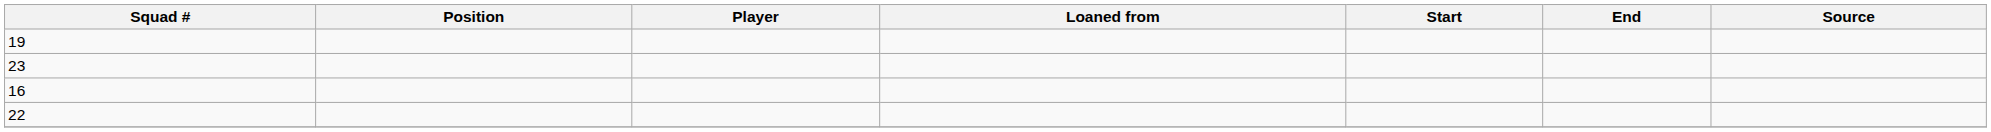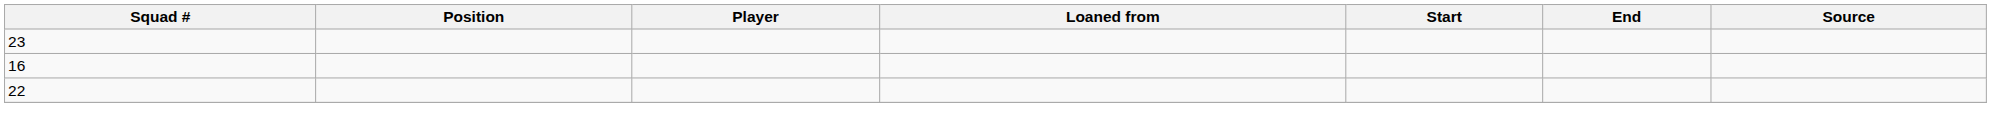 <table width=98% class="wikitable sortable" style="text-align:center; font-size:95%; text-align:left">
 <tr>
 <th>Squad #</th>
 <th>Position</th>
 <th>Player</th>
 <th>Loaned from</th>
 <th>Start</th>
 <th>End</th>
 <th>Source</th>
-</tr>
-<tr>
-<td>19</td>
-<td></td>
-<td></td>
-<td></td>
-<td></td>
-<td></td>
-<td></td>
 </tr>
 <tr>
 <td>23</td>
 <td></td>
 <td></td>
 <td></td>
 <td></td>
 <td></td>
 <td></td>
 </tr>
 <tr>
 <td>16</td>
 <td></td>
 <td></td>
 <td></td>
 <td></td>
 <td></td>
 <td></td>
 </tr>
 <tr>
 <td>22</td>
 <td></td>
 <td></td>
 <td></td>
 <td></td>
 <td></td>
 <td></td>
 </tr>
 <tr>
 </tr>
 </table>
